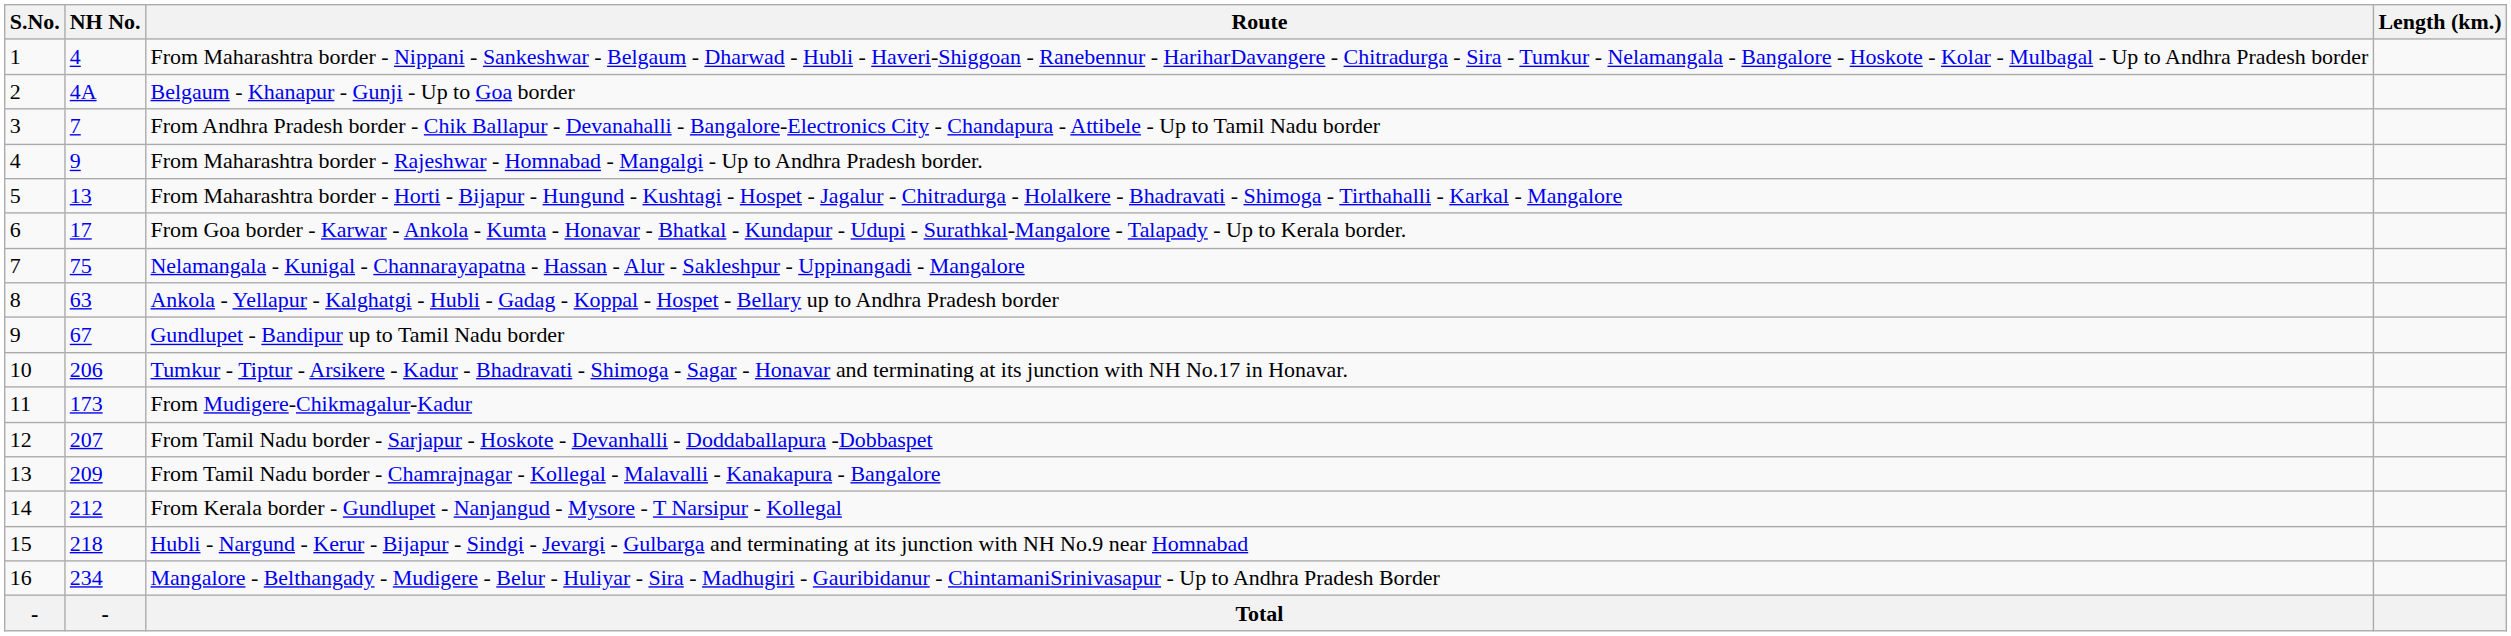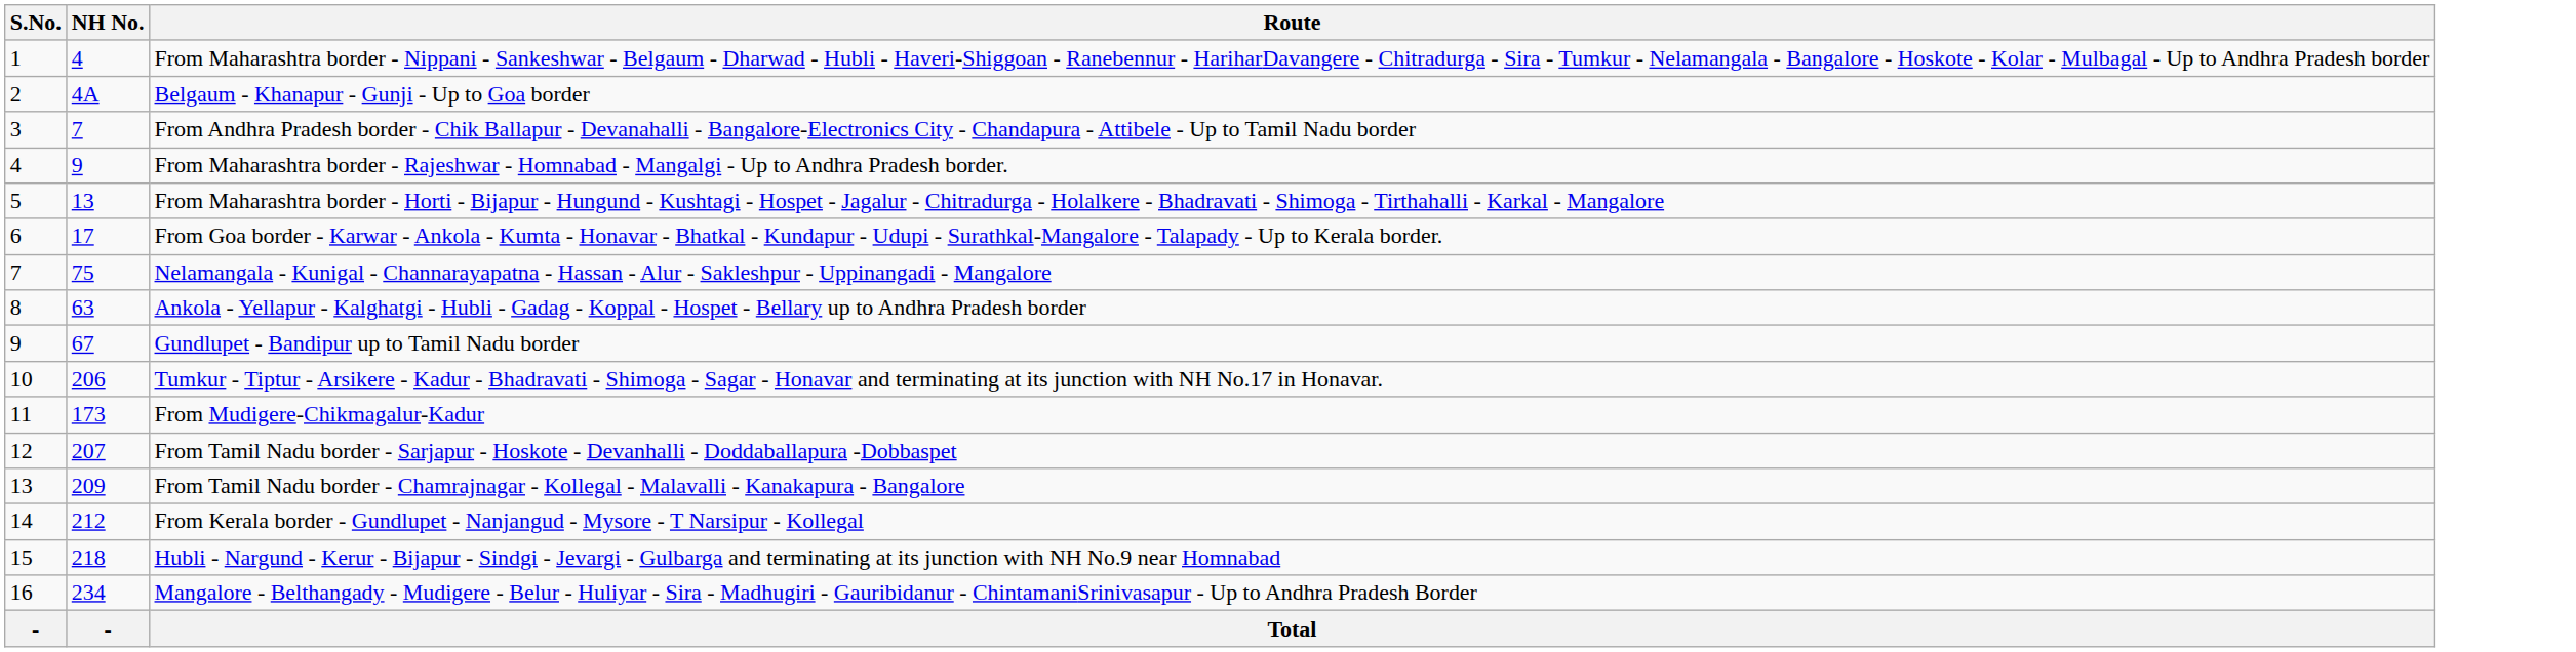 <table class="wikitable">
 <tr>
 <th>S.No.</th>
 <th>NH No.</th>
 <th>Route</th>
-<th>Length (km.)</th>
 </tr>
 <tr>
 <td>1</td>
 <td><a href='#'>4</a></td>
 <td>From Maharashtra border - <a href='#'>Nippani</a> - <a href='#'>Sankeshwar</a> - <a href='#'>Belgaum</a> - <a href='#'>Dharwad</a> - <a href='#'>Hubli</a> - <a href='#'>Haveri</a>-<a href='#'>Shiggoan</a> - <a href='#'>Ranebennur</a> - <a href='#'>Harihar</a><a href='#'>Davangere</a> - <a href='#'>Chitradurga</a> - <a href='#'>Sira</a> - <a href='#'>Tumkur</a> - <a href='#'>Nelamangala</a> - <a href='#'>Bangalore</a> - <a href='#'>Hoskote</a> - <a href='#'>Kolar</a> - <a href='#'>Mulbagal</a> - Up to Andhra Pradesh border</td>
-<td></td>
 </tr>
 <tr>
 <td>2</td>
 <td><a href='#'>4A</a></td>
 <td><a href='#'>Belgaum</a> - <a href='#'>Khanapur</a> - <a href='#'>Gunji</a> - Up to <a href='#'>Goa</a> border</td>
-<td></td>
 </tr>
 <tr>
 <td>3</td>
 <td><a href='#'>7</a></td>
 <td>From Andhra Pradesh border - <a href='#'>Chik Ballapur</a> - <a href='#'>Devanahalli</a> - <a href='#'>Bangalore</a>-<a href='#'>Electronics City</a> - <a href='#'>Chandapura</a> - <a href='#'>Attibele</a> - Up to Tamil Nadu border</td>
-<td></td>
 </tr>
 <tr>
 <td>4</td>
 <td><a href='#'>9</a></td>
 <td>From Maharashtra border - <a href='#'>Rajeshwar</a> - <a href='#'>Homnabad</a> - <a href='#'>Mangalgi</a> - Up to Andhra Pradesh border.</td>
-<td></td>
 </tr>
 <tr>
 <td>5</td>
 <td><a href='#'>13</a></td>
 <td>From Maharashtra border - <a href='#'>Horti</a> - <a href='#'>Bijapur</a> - <a href='#'>Hungund</a> - <a href='#'>Kushtagi</a> - <a href='#'>Hospet</a> - <a href='#'>Jagalur</a> - <a href='#'>Chitradurga</a> - <a href='#'>Holalkere</a> - <a href='#'>Bhadravati</a> - <a href='#'>Shimoga</a> - <a href='#'>Tirthahalli</a> - <a href='#'>Karkal</a> - <a href='#'>Mangalore</a></td>
-<td></td>
 </tr>
 <tr>
 <td>6</td>
 <td><a href='#'>17</a></td>
 <td>From Goa border - <a href='#'>Karwar</a> - <a href='#'>Ankola</a>  - <a href='#'>Kumta</a> - <a href='#'>Honavar</a> - <a href='#'>Bhatkal</a> - <a href='#'>Kundapur</a> - <a href='#'>Udupi</a> - <a href='#'>Surathkal</a>-<a href='#'>Mangalore</a> - <a href='#'>Talapady</a> - Up to Kerala border.</td>
-<td></td>
 </tr>
 <tr>
 <td>7</td>
 <td><a href='#'>75</a></td>
 <td><a href='#'>Nelamangala</a> - <a href='#'>Kunigal</a> - <a href='#'>Channarayapatna</a> - <a href='#'>Hassan</a> - <a href='#'>Alur</a> - <a href='#'>Sakleshpur</a> - <a href='#'>Uppinangadi</a> - <a href='#'>Mangalore</a></td>
-<td></td>
 </tr>
 <tr>
 <td>8</td>
 <td><a href='#'>63</a></td>
 <td><a href='#'>Ankola</a> - <a href='#'>Yellapur</a> - <a href='#'>Kalghatgi</a> - <a href='#'>Hubli</a> - <a href='#'>Gadag</a> - <a href='#'>Koppal</a> - <a href='#'>Hospet</a> - <a href='#'>Bellary</a>  up to Andhra Pradesh border</td>
-<td></td>
 </tr>
 <tr>
 <td>9</td>
 <td><a href='#'>67</a></td>
 <td><a href='#'>Gundlupet</a> - <a href='#'>Bandipur</a>  up to Tamil Nadu border</td>
-<td></td>
 </tr>
 <tr>
 <td>10</td>
 <td><a href='#'>206</a></td>
 <td><a href='#'>Tumkur</a> - <a href='#'>Tiptur</a> - <a href='#'>Arsikere</a> - <a href='#'>Kadur</a> - <a href='#'>Bhadravati</a> - <a href='#'>Shimoga</a> - <a href='#'>Sagar</a> - <a href='#'>Honavar</a> and terminating at its junction with NH No.17 in Honavar.</td>
-<td></td>
 </tr>
 <tr>
 <td>11</td>
 <td><a href='#'>173</a></td>
 <td>From <a href='#'>Mudigere</a>-<a href='#'>Chikmagalur</a>-<a href='#'>Kadur</a></td>
-<td></td>
 </tr>
 <tr>
 <td>12</td>
 <td><a href='#'>207</a></td>
 <td>From Tamil Nadu border - <a href='#'>Sarjapur</a> - <a href='#'>Hoskote</a> - <a href='#'>Devanhalli</a> - <a href='#'>Doddaballapura</a> -<a href='#'>Dobbaspet</a></td>
-<td></td>
 </tr>
 <tr>
 <td>13</td>
 <td><a href='#'>209</a></td>
 <td>From Tamil Nadu border - <a href='#'>Chamrajnagar</a> - <a href='#'>Kollegal</a> - <a href='#'>Malavalli</a> - <a href='#'>Kanakapura</a> - <a href='#'>Bangalore</a></td>
-<td></td>
 </tr>
 <tr>
 <td>14</td>
 <td><a href='#'>212</a></td>
 <td>From Kerala border - <a href='#'>Gundlupet</a> - <a href='#'>Nanjangud</a> - <a href='#'>Mysore</a> - <a href='#'>T Narsipur</a> - <a href='#'>Kollegal</a></td>
-<td></td>
 </tr>
 <tr>
 <td>15</td>
 <td><a href='#'>218</a></td>
 <td><a href='#'>Hubli</a> - <a href='#'>Nargund</a> - <a href='#'>Kerur</a> - <a href='#'>Bijapur</a> - <a href='#'>Sindgi</a> - <a href='#'>Jevargi</a> - <a href='#'>Gulbarga</a> and terminating at its junction with NH No.9 near <a href='#'>Homnabad</a></td>
-<td></td>
 </tr>
 <tr>
 <td>16</td>
 <td><a href='#'>234</a></td>
 <td><a href='#'>Mangalore</a>  - <a href='#'>Belthangady</a> - <a href='#'>Mudigere</a>  - <a href='#'>Belur</a> - <a href='#'>Huliyar</a>  - <a href='#'>Sira</a> - <a href='#'>Madhugiri</a>  - <a href='#'>Gauribidanur</a>  - <a href='#'>Chintamani</a><a href='#'>Srinivasapur</a> - Up to Andhra Pradesh Border</td>
-<td></td>
 </tr>
 <tr>
 <th>-</th>
 <th>-</th>
 <th>Total</th>
-<th></th>
 </tr>
 </table>
